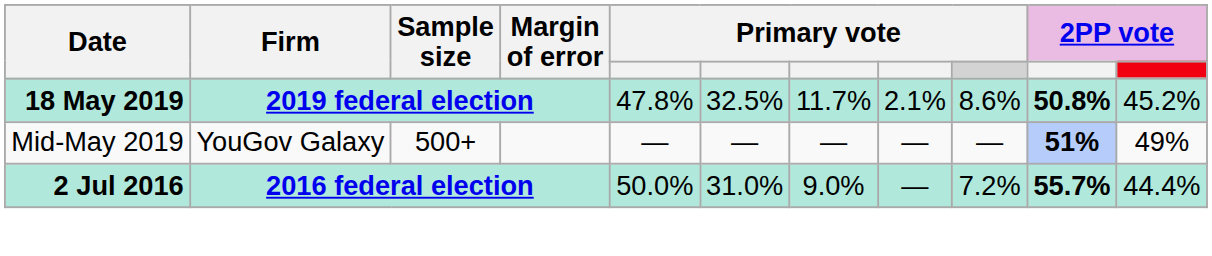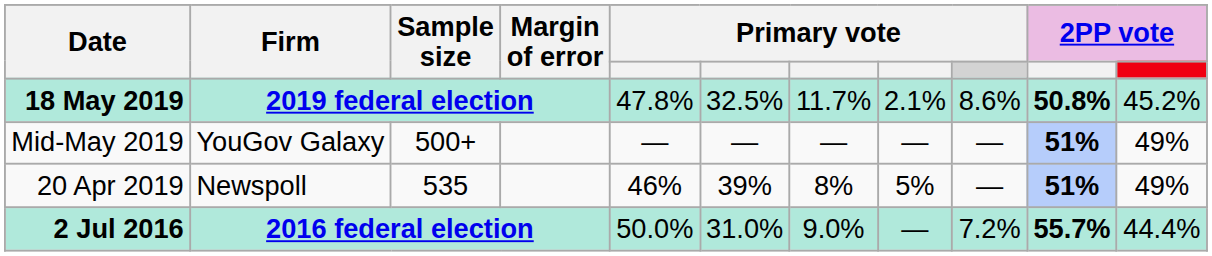 <table class="nowrap wikitable tpl-blanktable" style=text-align:center;font-size:90%>
 <tr>
 <th rowspan=2>Date</th>
 <th rowspan=2>Firm</th>
 <th rowspan=2>Sample<br>size</th>
 <th rowspan=2>Margin<br>of error</th>
 <th colspan=5>Primary vote</th>
 <th colspan=2 class=unsortable style=background:#ebbce3><a href='#'>2PP vote</a></th>
 </tr>
 <tr>
 <th style=background:></th>
 <th style=background:></th>
 <th style=background:></th>
 <th style=background:></th>
 <th style=background:lightgray></th>
 <th style=background:></th>
 <th style="background:#F00011"></th>
 </tr>
 <tr style="background:#b0e9db">
 <td style="text-align:right"><strong>18 May 2019</strong></td>
 <td colspan="3" style="text-align:center"><strong><a href='#'>2019 federal election</a></strong></td>
 <td>47.8%</td>
 <td>32.5%</td>
 <td>11.7%</td>
 <td>2.1%</td>
 <td>8.6%</td>
 <td><strong>50.8%</strong></td>
 <td>45.2%</td>
 </tr>
 <tr>
 <td style="text-align:right">Mid-May 2019</td>
 <td style="text-align:left">YouGov Galaxy</td>
 <td>500+</td>
 <td></td>
 <td>—</td>
 <td>—</td>
 <td>—</td>
 <td>—</td>
 <td>—</td>
 <th style="background:#B6CDFB">51%</th>
 <td>49%</td>
 </tr>
+<tr>
+<td style="text-align:right">20 Apr 2019</td>
+<td style="text-align:left">Newspoll</td>
+<td>535</td>
+<td></td>
+<td>46%</td>
+<td>39%</td>
+<td>8%</td>
+<td>5%</td>
+<td>—</td>
+<th style="background:#B6CDFB">51%</th>
+<td>49%</td>
+</tr>
 <tr style="background:#b0e9db">
 <td style="text-align:right"><strong>2 Jul 2016</strong></td>
 <td colspan="3" style="text-align:center"><strong><a href='#'>2016 federal election</a></strong></td>
 <td>50.0%</td>
 <td>31.0%</td>
 <td>9.0%</td>
 <td>—</td>
 <td>7.2%</td>
 <td><strong>55.7%</strong></td>
 <td>44.4%</td>
 </tr>
 </table>
